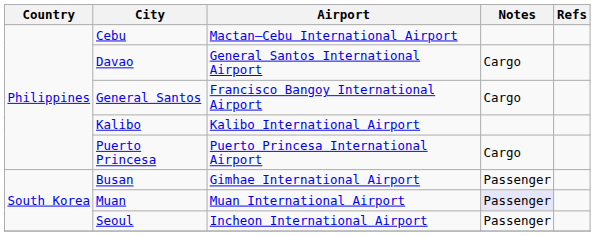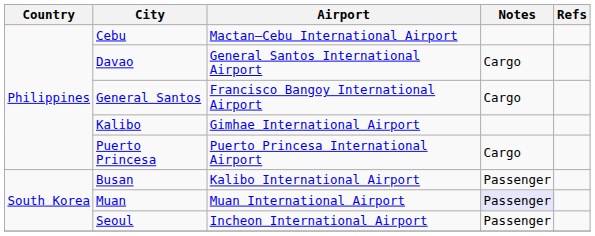 <table class="wikitable sortable">
 <tr>
 <th>Country</th>
 <th>City</th>
 <th>Airport</th>
 <th>Notes</th>
 <th>Refs</th>
 </tr>
 <tr>
 <td rowspan="5"><a href='#'>Philippines</a></td>
 <td><a href='#'>Cebu</a></td>
 <td><a href='#'>Mactan–Cebu International Airport</a></td>
 <td></td>
 <td align=center></td>
 </tr>
 <tr>
 <td><a href='#'>Davao</a></td>
 <td><a href='#'>General Santos International Airport</a></td>
 <td>Cargo</td>
 <td align=center></td>
 </tr>
 <tr>
 <td><a href='#'>General Santos</a></td>
 <td><a href='#'>Francisco Bangoy International Airport</a></td>
 <td>Cargo</td>
 <td align=center></td>
 </tr>
 <tr>
 <td><a href='#'>Kalibo</a></td>
-<td><a href='#'>Kalibo International Airport</a></td>
+<td><a href='#'>Gimhae International Airport</a></td>
 <td></td>
 <td align=center></td>
 </tr>
 <tr>
 <td><a href='#'>Puerto Princesa</a></td>
 <td><a href='#'>Puerto Princesa International Airport</a></td>
 <td>Cargo</td>
 <td align=center></td>
 </tr>
 <tr>
 <td rowspan="3"><a href='#'>South Korea</a></td>
 <td><a href='#'>Busan</a></td>
-<td><a href='#'>Gimhae International Airport</a></td>
+<td><a href='#'>Kalibo International Airport</a></td>
 <td>Passenger</td>
 <td align=center></td>
 </tr>
 <tr>
 <td><a href='#'>Muan</a></td>
 <td><a href='#'>Muan International Airport</a></td>
 <td style="background: lavender;">Passenger</td>
 <td align=center></td>
 </tr>
 <tr>
 <td><a href='#'>Seoul</a></td>
 <td><a href='#'>Incheon International Airport</a></td>
 <td>Passenger</td>
 <td align=center></td>
 </tr>
 <tr>
 </tr>
 </table>
